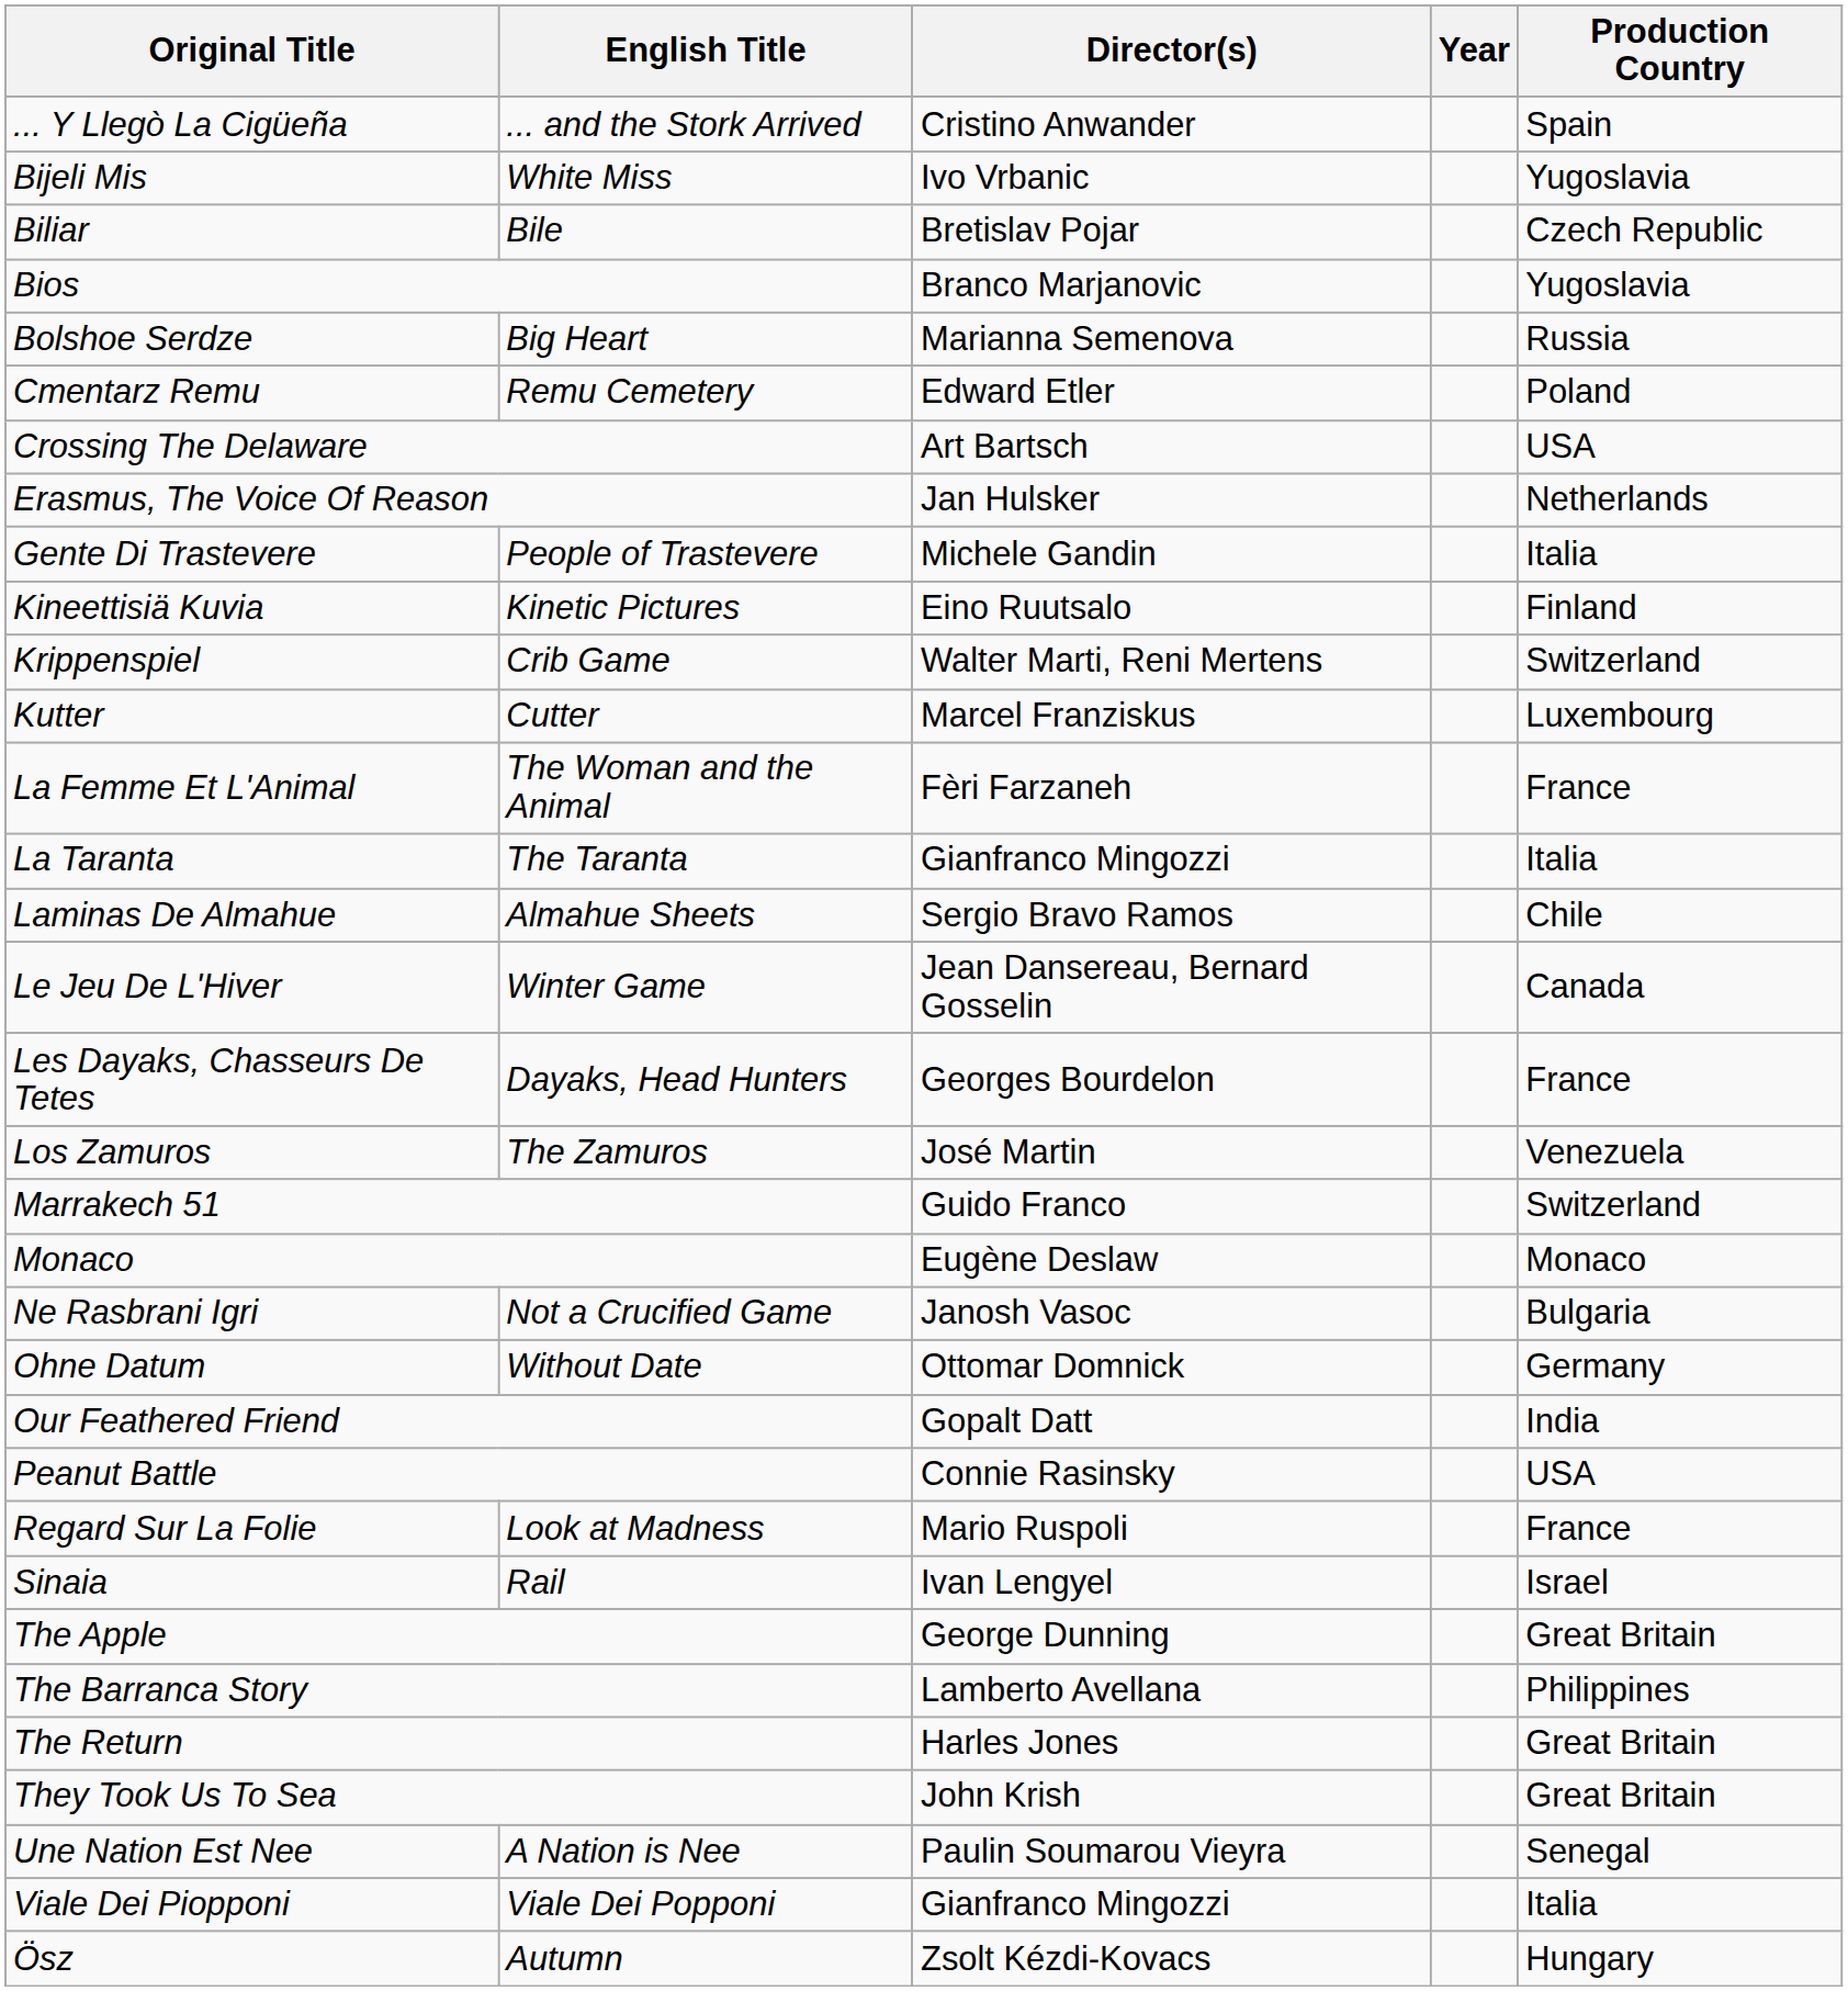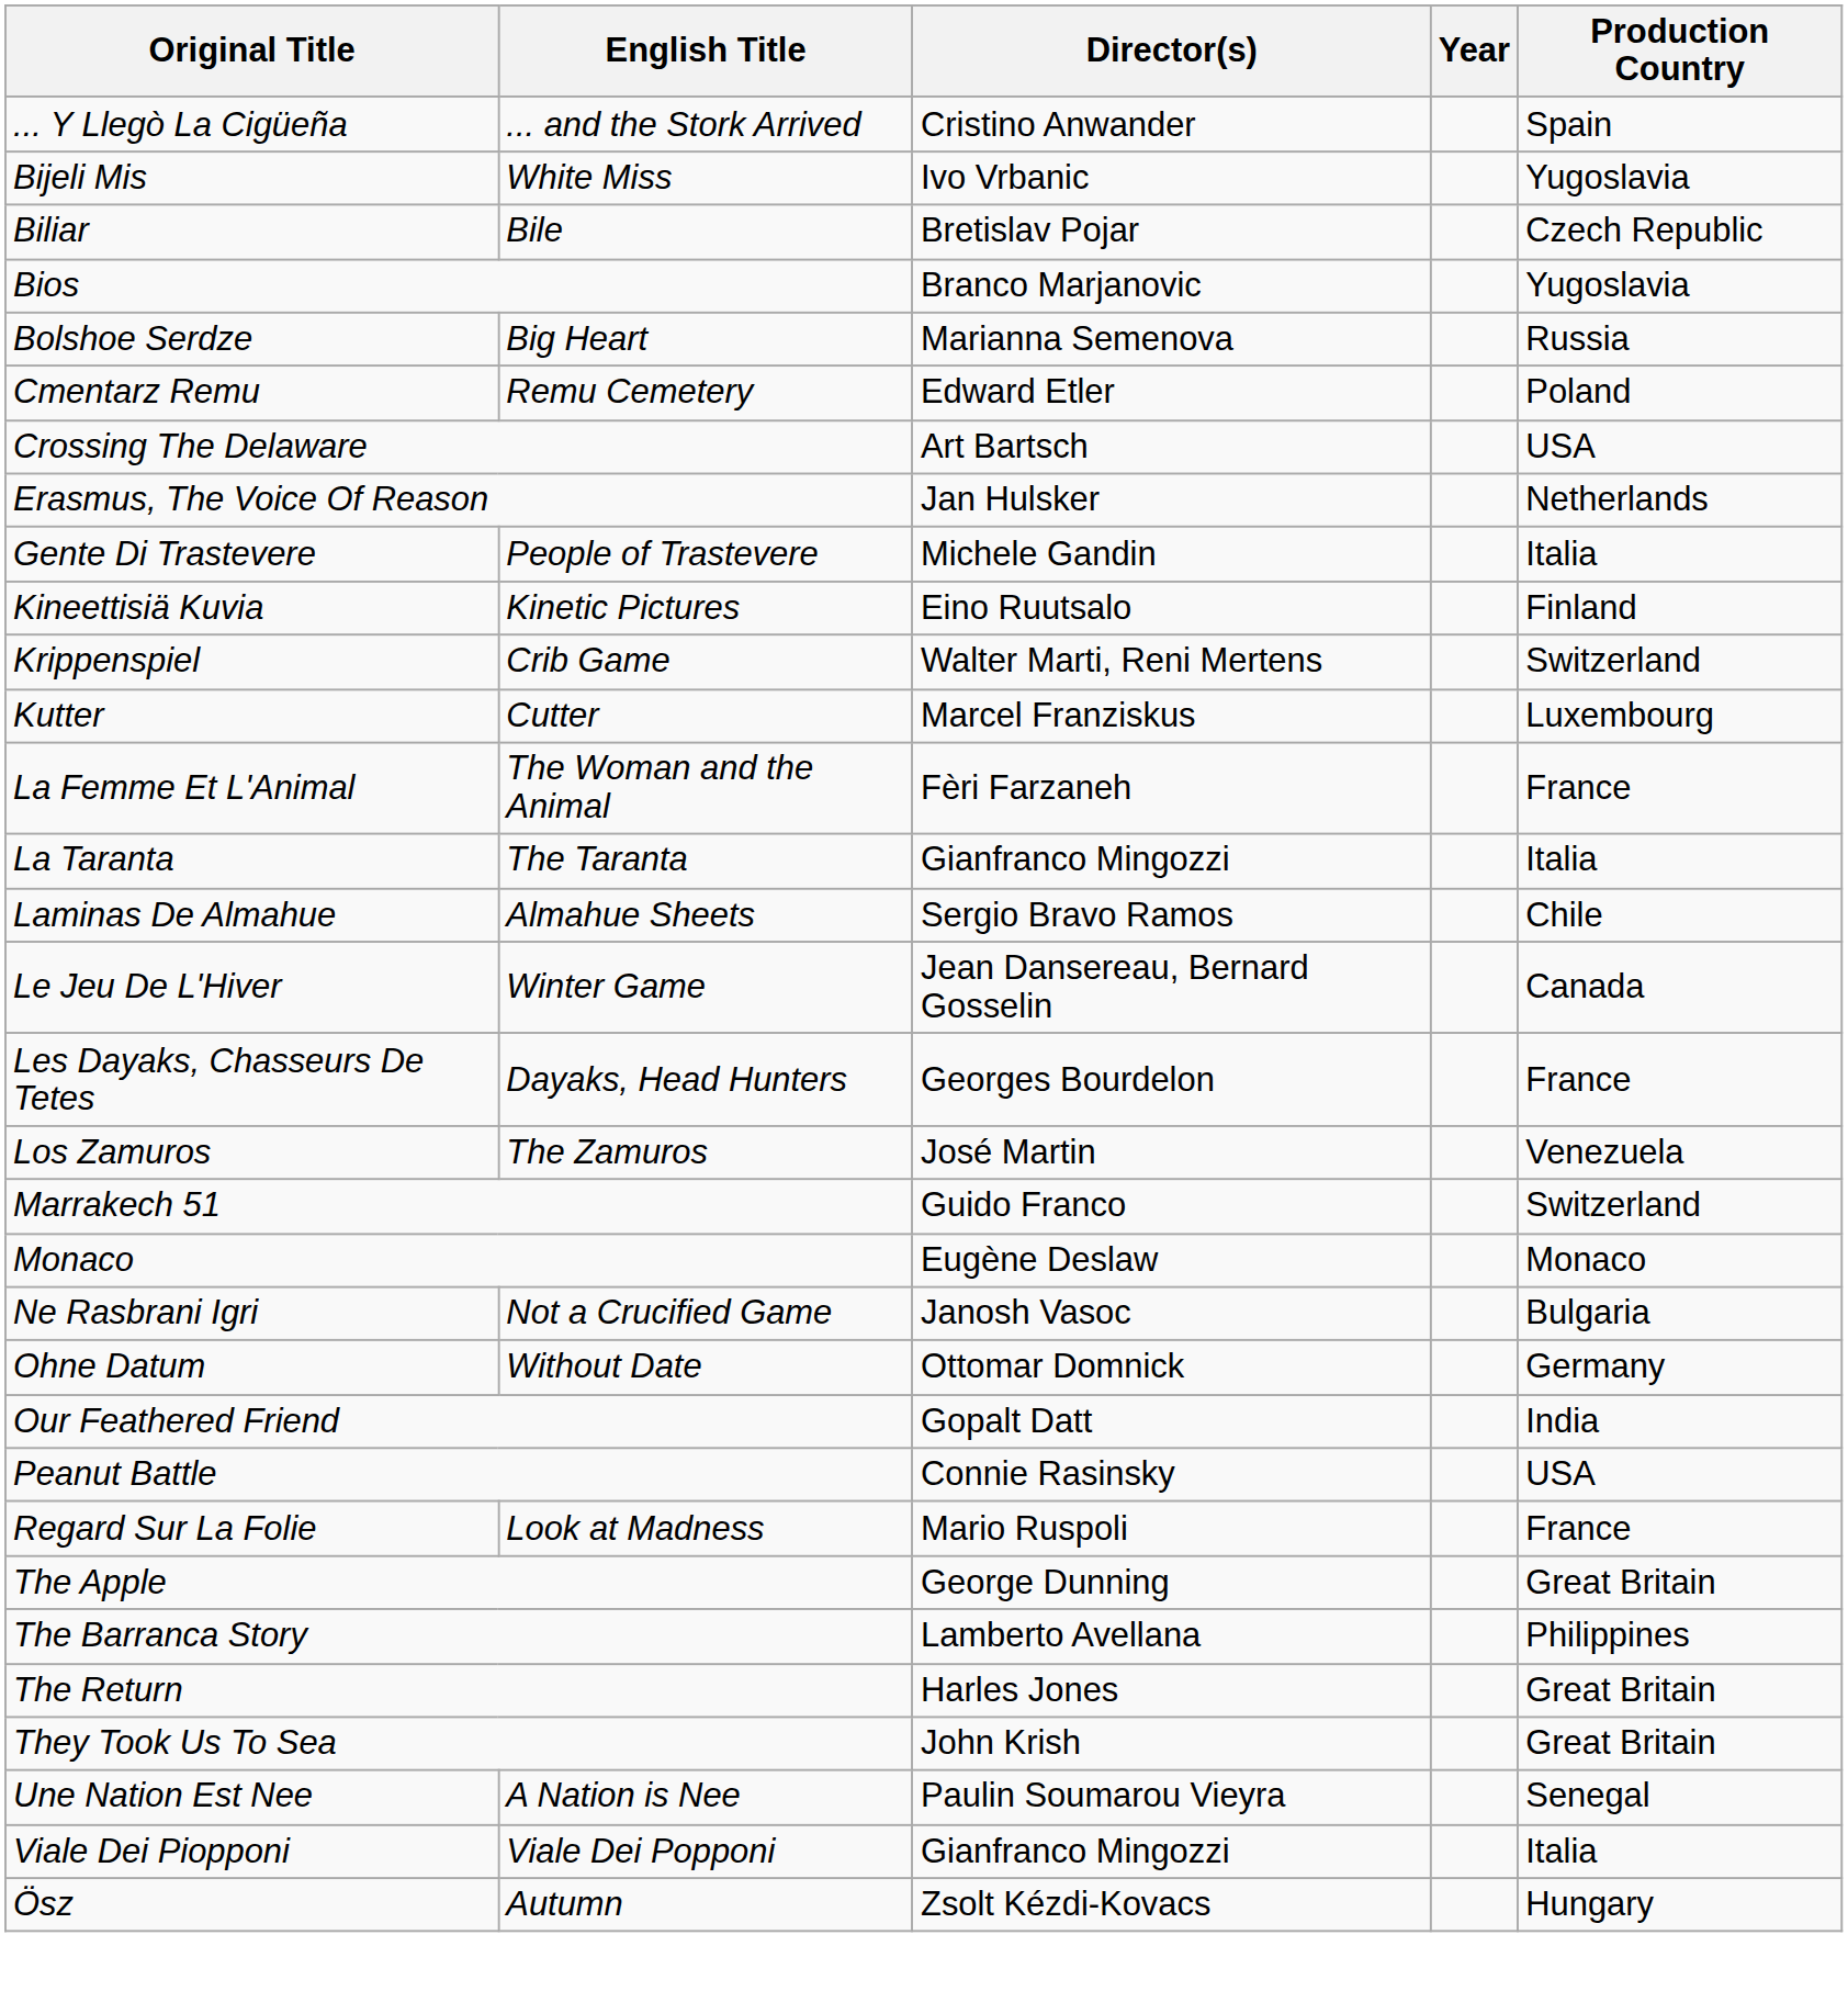 <table class="wikitable sortable">
 <tr>
 <th>Original Title</th>
 <th>English Title</th>
 <th>Director(s)</th>
 <th>Year</th>
 <th>Production Country</th>
 </tr>
 <tr>
 <td><em>... Y Llegò La Cigüeña</em></td>
 <td><em>... and the Stork Arrived</em></td>
 <td>Cristino Anwander</td>
 <td></td>
 <td>Spain</td>
 </tr>
 <tr>
 <td><em>Bijeli Mis</em></td>
 <td><em>White Miss</em></td>
 <td>Ivo Vrbanic</td>
 <td></td>
 <td>Yugoslavia</td>
 </tr>
 <tr>
 <td><em>Biliar</em></td>
 <td><em>Bile</em></td>
 <td>Bretislav Pojar</td>
 <td></td>
 <td>Czech Republic</td>
 </tr>
 <tr>
 <td colspan="2"><em>Bios</em></td>
 <td>Branco Marjanovic</td>
 <td></td>
 <td>Yugoslavia</td>
 </tr>
 <tr>
 <td><em>Bolshoe Serdze</em></td>
 <td><em>Big Heart</em></td>
 <td>Marianna Semenova</td>
 <td></td>
 <td>Russia</td>
 </tr>
 <tr>
 <td><em>Cmentarz Remu</em></td>
 <td><em>Remu Cemetery</em></td>
 <td>Edward Etler</td>
 <td></td>
 <td>Poland</td>
 </tr>
 <tr>
 <td colspan="2"><em>Crossing The Delaware</em></td>
 <td>Art Bartsch</td>
 <td></td>
 <td>USA</td>
 </tr>
 <tr>
 <td colspan="2"><em>Erasmus, The Voice Of Reason</em></td>
 <td>Jan Hulsker</td>
 <td></td>
 <td>Netherlands</td>
 </tr>
 <tr>
 <td><em>Gente Di Trastevere</em></td>
 <td><em>People of Trastevere</em></td>
 <td>Michele Gandin</td>
 <td></td>
 <td>Italia</td>
 </tr>
 <tr>
 <td><em>Kineettisiä Kuvia</em></td>
 <td><em>Kinetic Pictures</em></td>
 <td>Eino Ruutsalo</td>
 <td></td>
 <td>Finland</td>
 </tr>
 <tr>
 <td><em>Krippenspiel</em></td>
 <td><em>Crib Game</em></td>
 <td>Walter Marti, Reni Mertens</td>
 <td></td>
 <td>Switzerland</td>
 </tr>
 <tr>
 <td><em>Kutter</em></td>
 <td><em>Cutter</em></td>
 <td>Marcel Franziskus</td>
 <td></td>
 <td>Luxembourg</td>
 </tr>
 <tr>
 <td><em>La Femme Et L'Animal</em></td>
 <td><em>The Woman and the Animal</em></td>
 <td>Fèri Farzaneh</td>
 <td></td>
 <td>France</td>
 </tr>
 <tr>
 <td><em>La Taranta</em></td>
 <td><em>The Taranta</em></td>
 <td>Gianfranco Mingozzi</td>
 <td></td>
 <td>Italia</td>
 </tr>
 <tr>
 <td><em>Laminas De Almahue</em></td>
 <td><em>Almahue Sheets</em></td>
 <td>Sergio Bravo Ramos</td>
 <td></td>
 <td>Chile</td>
 </tr>
 <tr>
 <td><em>Le Jeu De L'Hiver</em></td>
 <td><em>Winter Game</em></td>
 <td>Jean Dansereau, Bernard Gosselin</td>
 <td></td>
 <td>Canada</td>
 </tr>
 <tr>
 <td><em>Les Dayaks, Chasseurs De Tetes</em></td>
 <td><em>Dayaks, Head Hunters</em></td>
 <td>Georges Bourdelon</td>
 <td></td>
 <td>France</td>
 </tr>
 <tr>
 <td><em>Los Zamuros</em></td>
 <td><em>The Zamuros</em></td>
 <td>José Martin</td>
 <td></td>
 <td>Venezuela</td>
 </tr>
 <tr>
 <td colspan="2"><em>Marrakech 51</em></td>
 <td>Guido Franco</td>
 <td></td>
 <td>Switzerland</td>
 </tr>
 <tr>
 <td colspan="2"><em>Monaco</em></td>
 <td>Eugène Deslaw</td>
 <td></td>
 <td>Monaco</td>
 </tr>
 <tr>
 <td><em>Ne Rasbrani Igri</em></td>
 <td><em>Not a Crucified Game</em></td>
 <td>Janosh Vasoc</td>
 <td></td>
 <td>Bulgaria</td>
 </tr>
 <tr>
 <td><em>Ohne Datum</em></td>
 <td><em>Without Date</em></td>
 <td>Ottomar Domnick</td>
 <td></td>
 <td>Germany</td>
 </tr>
 <tr>
 <td colspan="2"><em>Our Feathered Friend</em></td>
 <td>Gopalt Datt</td>
 <td></td>
 <td>India</td>
 </tr>
 <tr>
 <td colspan="2"><em>Peanut Battle</em></td>
 <td>Connie Rasinsky</td>
 <td></td>
 <td>USA</td>
 </tr>
 <tr>
 <td><em>Regard Sur La Folie</em></td>
 <td><em>Look at Madness</em></td>
 <td>Mario Ruspoli</td>
 <td></td>
 <td>France</td>
 </tr>
 <tr>
-<td><em>Sinaia</em></td>
-<td><em>Rail</em></td>
-<td>Ivan Lengyel</td>
-<td></td>
-<td>Israel</td>
-</tr>
-<tr>
 <td colspan="2"><em>The Apple</em></td>
 <td>George Dunning</td>
 <td></td>
 <td>Great Britain</td>
 </tr>
 <tr>
 <td colspan="2"><em>The Barranca Story</em></td>
 <td>Lamberto Avellana</td>
 <td></td>
 <td>Philippines</td>
 </tr>
 <tr>
 <td colspan="2"><em>The Return</em></td>
 <td>Harles Jones</td>
 <td></td>
 <td>Great Britain</td>
 </tr>
 <tr>
 <td colspan="2"><em>They Took Us To Sea</em></td>
 <td>John Krish</td>
 <td></td>
 <td>Great Britain</td>
 </tr>
 <tr>
 <td><em>Une Nation Est Nee</em></td>
 <td><em>A Nation is Nee</em></td>
 <td>Paulin Soumarou Vieyra</td>
 <td></td>
 <td>Senegal</td>
 </tr>
 <tr>
 <td><em>Viale Dei Piopponi</em></td>
 <td><em>Viale Dei Popponi</em></td>
 <td>Gianfranco Mingozzi</td>
 <td></td>
 <td>Italia</td>
 </tr>
 <tr>
 <td><em>Ösz</em></td>
 <td><em>Autumn</em></td>
 <td>Zsolt Kézdi-Kovacs</td>
 <td></td>
 <td>Hungary</td>
 </tr>
 </table>
